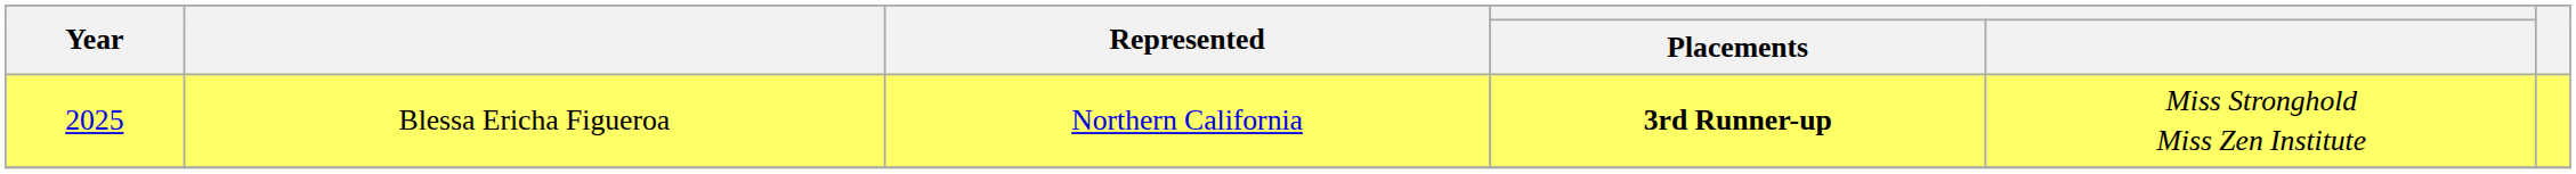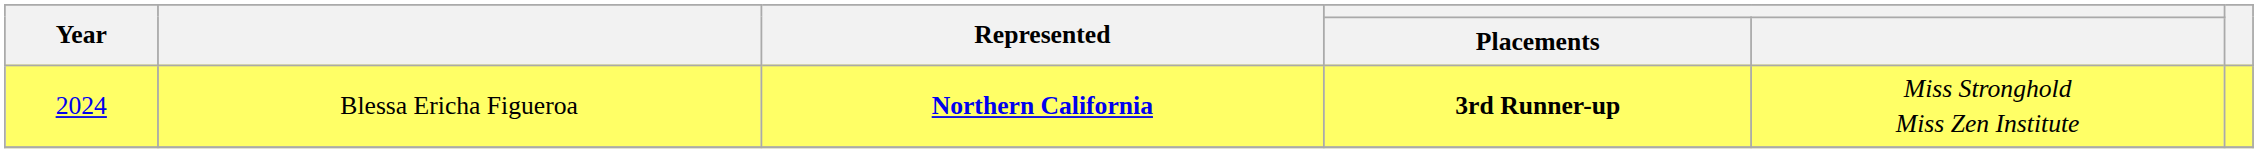 <table class="wikitable" style="text-align:center; line-height:20px; font-size:90%; width:100%;">
 <tr>
 <th rowspan="2">Year</th>
 <th rowspan="2"></th>
 <th rowspan="2">Represented</th>
 <th colspan="2"></th>
 <th rowspan="2"></th>
 </tr>
 <tr>
 <th>Placements</th>
 <th></th>
 </tr>
 <tr style="background-color:#FFFF66">
-<td><a href='#'>2025</a></td>
+<td><a href='#'>2024</a></td>
 <td>Blessa Ericha Figueroa</td>
-<td><a href='#'>Northern California</a></td>
+<td><strong><a href='#'>Northern California</a></strong></td>
 <td><strong>3rd Runner-up</strong></td>
 <td><em>Miss Stronghold</em><br><em>Miss Zen Institute</em></td>
 <td></td>
 </tr>
 <tr>
 </tr>
 </table>
